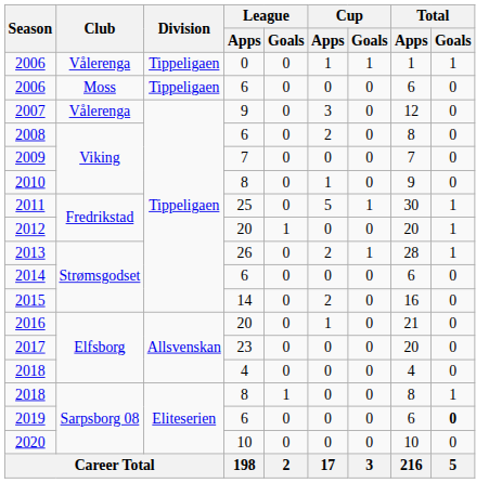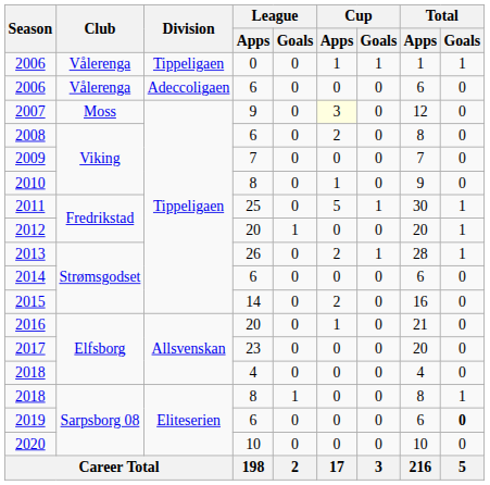 <table class="wikitable" style="text-align: center;">
 <tr>
 <th rowspan="2">Season</th>
 <th rowspan="2">Club</th>
 <th rowspan="2">Division</th>
 <th colspan="2">League</th>
 <th colspan="2">Cup</th>
 <th colspan="2">Total</th>
 </tr>
 <tr>
 <th>Apps</th>
 <th>Goals</th>
 <th>Apps</th>
 <th>Goals</th>
 <th>Apps</th>
 <th>Goals</th>
 </tr>
 <tr>
 <td><a href='#'>2006</a></td>
 <td rowspan="1" valign="center"><a href='#'>Vålerenga</a></td>
 <td rowspan="1" valign="center"><a href='#'>Tippeligaen</a></td>
 <td>0</td>
 <td>0</td>
 <td>1</td>
 <td>1</td>
 <td>1</td>
 <td>1</td>
 </tr>
 <tr>
 <td><a href='#'>2006</a></td>
-<td rowspan="1" valign="center"><a href='#'>Moss</a></td>
-<td rowspan="1" valign="center"><a href='#'>Tippeligaen</a></td>
+<td rowspan="1" valign="center"><a href='#'>Vålerenga</a></td>
+<td rowspan="1" valign="center"><a href='#'>Adeccoligaen</a></td>
 <td>6</td>
 <td>0</td>
 <td>0</td>
 <td>0</td>
 <td>6</td>
 <td>0</td>
 </tr>
 <tr>
 <td><a href='#'>2007</a></td>
-<td rowspan="1" valign="center"><a href='#'>Vålerenga</a></td>
+<td rowspan="1" valign="center"><a href='#'>Moss</a></td>
 <td rowspan="9" valign="center"><a href='#'>Tippeligaen</a></td>
 <td>9</td>
 <td>0</td>
-<td>3</td>
+<td style="background: lightyellow;">3</td>
 <td>0</td>
 <td>12</td>
 <td>0</td>
 </tr>
 <tr>
 <td><a href='#'>2008</a></td>
 <td rowspan="3" valign="center"><a href='#'>Viking</a></td>
 <td>6</td>
 <td>0</td>
 <td>2</td>
 <td>0</td>
 <td>8</td>
 <td>0</td>
 </tr>
 <tr>
 <td><a href='#'>2009</a></td>
 <td>7</td>
 <td>0</td>
 <td>0</td>
 <td>0</td>
 <td>7</td>
 <td>0</td>
 </tr>
 <tr>
 <td><a href='#'>2010</a></td>
 <td>8</td>
 <td>0</td>
 <td>1</td>
 <td>0</td>
 <td>9</td>
 <td>0</td>
 </tr>
 <tr>
 <td><a href='#'>2011</a></td>
 <td rowspan="2" valign="center"><a href='#'>Fredrikstad</a></td>
 <td>25</td>
 <td>0</td>
 <td>5</td>
 <td>1</td>
 <td>30</td>
 <td>1</td>
 </tr>
 <tr>
 <td><a href='#'>2012</a></td>
 <td>20</td>
 <td>1</td>
 <td>0</td>
 <td>0</td>
 <td>20</td>
 <td>1</td>
 </tr>
 <tr>
 <td><a href='#'>2013</a></td>
 <td rowspan="3" valign="center"><a href='#'>Strømsgodset</a></td>
 <td>26</td>
 <td>0</td>
 <td>2</td>
 <td>1</td>
 <td>28</td>
 <td>1</td>
 </tr>
 <tr>
 <td><a href='#'>2014</a></td>
 <td>6</td>
 <td>0</td>
 <td>0</td>
 <td>0</td>
 <td>6</td>
 <td>0</td>
 </tr>
 <tr>
 <td><a href='#'>2015</a></td>
 <td>14</td>
 <td>0</td>
 <td>2</td>
 <td>0</td>
 <td>16</td>
 <td>0</td>
 </tr>
 <tr>
 <td><a href='#'>2016</a></td>
 <td rowspan="3" valign="center"><a href='#'>Elfsborg</a></td>
 <td rowspan="3" valign="center"><a href='#'>Allsvenskan</a></td>
 <td>20</td>
 <td>0</td>
 <td>1</td>
 <td>0</td>
 <td>21</td>
 <td>0</td>
 </tr>
 <tr>
 <td><a href='#'>2017</a></td>
 <td>23</td>
 <td>0</td>
 <td>0</td>
 <td>0</td>
 <td>20</td>
 <td>0</td>
 </tr>
 <tr>
 <td><a href='#'>2018</a></td>
 <td>4</td>
 <td>0</td>
 <td>0</td>
 <td>0</td>
 <td>4</td>
 <td>0</td>
 </tr>
 <tr>
 <td><a href='#'>2018</a></td>
 <td rowspan="3" valign="center"><a href='#'>Sarpsborg 08</a></td>
 <td rowspan="3" valign="center"><a href='#'>Eliteserien</a></td>
 <td>8</td>
 <td>1</td>
 <td>0</td>
 <td>0</td>
 <td>8</td>
 <td>1</td>
 </tr>
 <tr>
 <td><a href='#'>2019</a></td>
 <td>6</td>
 <td>0</td>
 <td>0</td>
 <td>0</td>
 <td>6</td>
 <td><strong>0</strong></td>
 </tr>
 <tr>
 <td><a href='#'>2020</a></td>
 <td>10</td>
 <td>0</td>
 <td>0</td>
 <td>0</td>
 <td>10</td>
 <td>0</td>
 </tr>
 <tr>
 <th colspan="3">Career Total</th>
 <th>198</th>
 <th>2</th>
 <th>17</th>
 <th>3</th>
 <th>216</th>
 <th>5</th>
 </tr>
 </table>
